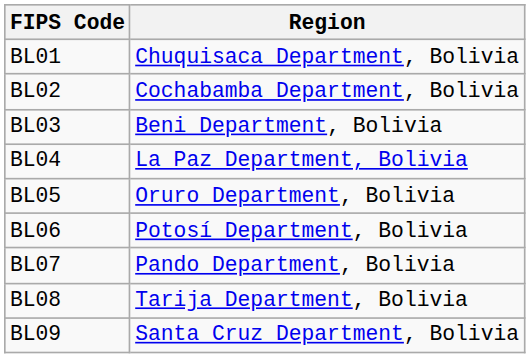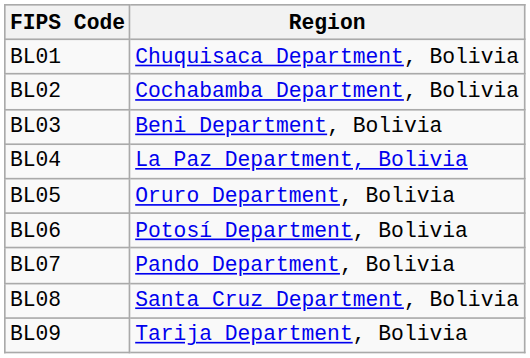 <table class="wikitable">
 <tr>
 <th>FIPS Code</th>
 <th>Region</th>
 </tr>
 <tr>
 <td>BL01</td>
 <td><a href='#'>Chuquisaca Department</a>, Bolivia</td>
 </tr>
 <tr>
 <td>BL02</td>
 <td><a href='#'>Cochabamba Department</a>, Bolivia</td>
 </tr>
 <tr>
 <td>BL03</td>
 <td><a href='#'>Beni Department</a>, Bolivia</td>
 </tr>
 <tr>
 <td>BL04</td>
 <td><a href='#'>La Paz Department, Bolivia</a></td>
 </tr>
 <tr>
 <td>BL05</td>
 <td><a href='#'>Oruro Department</a>, Bolivia</td>
 </tr>
 <tr>
 <td>BL06</td>
 <td><a href='#'>Potosí Department</a>, Bolivia</td>
 </tr>
 <tr>
 <td>BL07</td>
 <td><a href='#'>Pando Department</a>, Bolivia</td>
 </tr>
 <tr>
 <td>BL08</td>
-<td><a href='#'>Tarija Department</a>, Bolivia</td>
+<td><a href='#'>Santa Cruz Department</a>, Bolivia</td>
 </tr>
 <tr>
 <td>BL09</td>
-<td><a href='#'>Santa Cruz Department</a>, Bolivia</td>
+<td><a href='#'>Tarija Department</a>, Bolivia</td>
 </tr>
 </table>
